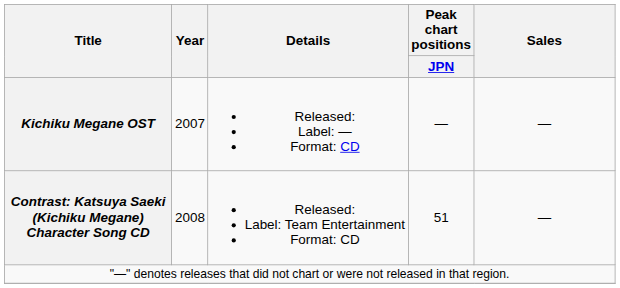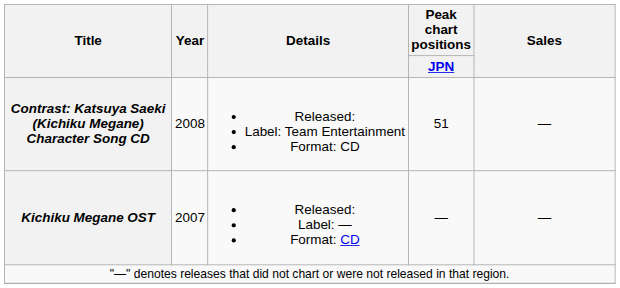 <table class="wikitable plainrowheaders" style="text-align:center;">
 <tr>
 <th rowspan="2" style="width:12em;">Title</th>
 <th rowspan="2">Year</th>
 <th rowspan="2">Details</th>
 <th colspan="1">Peak chart positions</th>
 <th rowspan="2" style="width:10em;">Sales</th>
 </tr>
 <tr>
 <th width="30"><a href='#'>JPN</a><br></th>
 </tr>
 <tr>
+<th scope="row"><em>Contrast: Katsuya Saeki (Kichiku Megane) Character Song CD</em></th>
+<td>2008</td>
+<td><br><ul><li>Released: </li><li>Label: Team Entertainment</li><li>Format: CD</li></ul></td>
+<td>51</td>
+<td>—</td>
+</tr>
+<tr>
 <th scope="row"><em>Kichiku Megane OST</em></th>
 <td>2007</td>
 <td><br><ul><li>Released: </li><li>Label: —</li><li>Format: <a href='#'>CD</a></li></ul></td>
 <td>—</td>
-<td>—</td>
-</tr>
-<tr>
-<th scope="row"><em>Contrast: Katsuya Saeki (Kichiku Megane) Character Song CD</em></th>
-<td>2008</td>
-<td><br><ul><li>Released: </li><li>Label: Team Entertainment</li><li>Format: CD</li></ul></td>
-<td>51</td>
 <td>—</td>
 </tr>
 <tr>
 <td colspan="5" style="font-size:90%;">"—" denotes releases that did not chart or were not released in that region.</td>
 </tr>
 <tr>
 </tr>
 </table>
